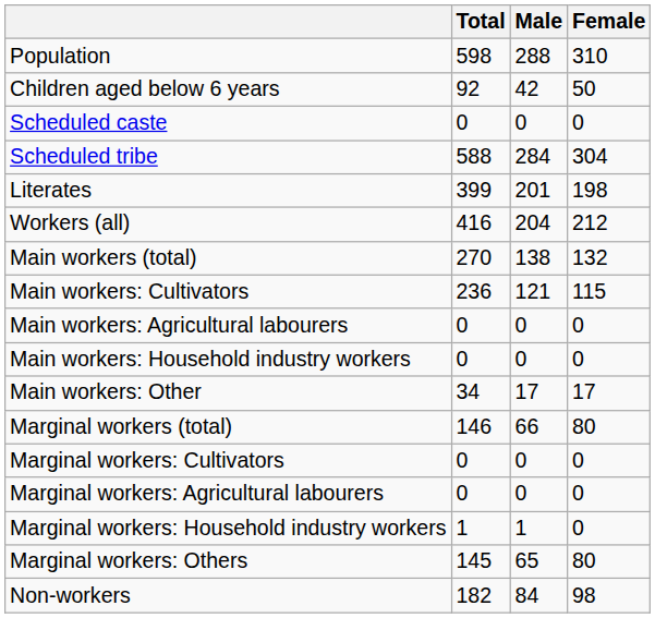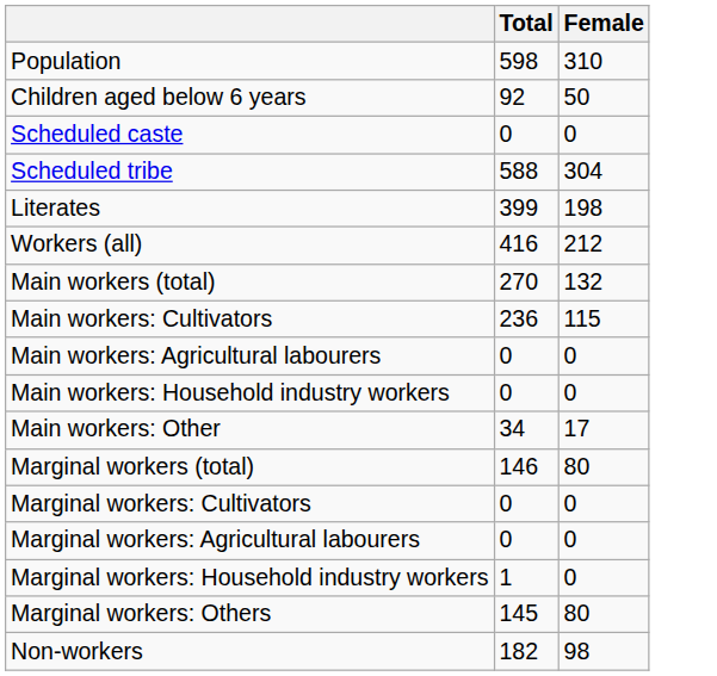 <table class="wikitable sortable">
 <tr>
 <th></th>
 <th>Total</th>
-<th>Male</th>
 <th>Female</th>
 </tr>
 <tr>
 <td>Population</td>
 <td>598</td>
-<td>288</td>
 <td>310</td>
 </tr>
 <tr>
 <td>Children aged below 6 years</td>
 <td>92</td>
-<td>42</td>
 <td>50</td>
 </tr>
 <tr>
 <td><a href='#'>Scheduled caste</a></td>
 <td>0</td>
 <td>0</td>
-<td>0</td>
 </tr>
 <tr>
 <td><a href='#'>Scheduled tribe</a></td>
 <td>588</td>
-<td>284</td>
 <td>304</td>
 </tr>
 <tr>
 <td>Literates</td>
 <td>399</td>
-<td>201</td>
 <td>198</td>
 </tr>
 <tr>
 <td>Workers (all)</td>
 <td>416</td>
-<td>204</td>
 <td>212</td>
 </tr>
 <tr>
 <td>Main workers (total)</td>
 <td>270</td>
-<td>138</td>
 <td>132</td>
 </tr>
 <tr>
 <td>Main workers: Cultivators</td>
 <td>236</td>
-<td>121</td>
 <td>115</td>
 </tr>
 <tr>
 <td>Main workers: Agricultural labourers</td>
-<td>0</td>
 <td>0</td>
 <td>0</td>
 </tr>
 <tr>
 <td>Main workers: Household industry workers</td>
 <td>0</td>
 <td>0</td>
-<td>0</td>
 </tr>
 <tr>
 <td>Main workers: Other</td>
 <td>34</td>
 <td>17</td>
-<td>17</td>
 </tr>
 <tr>
 <td>Marginal workers (total)</td>
 <td>146</td>
-<td>66</td>
 <td>80</td>
 </tr>
 <tr>
 <td>Marginal workers: Cultivators</td>
-<td>0</td>
 <td>0</td>
 <td>0</td>
 </tr>
 <tr>
 <td>Marginal workers: Agricultural labourers</td>
 <td>0</td>
 <td>0</td>
-<td>0</td>
 </tr>
 <tr>
 <td>Marginal workers: Household industry workers</td>
-<td>1</td>
 <td>1</td>
 <td>0</td>
 </tr>
 <tr>
 <td>Marginal workers: Others</td>
 <td>145</td>
-<td>65</td>
 <td>80</td>
 </tr>
 <tr>
 <td>Non-workers</td>
 <td>182</td>
-<td>84</td>
 <td>98</td>
 </tr>
 </table>
